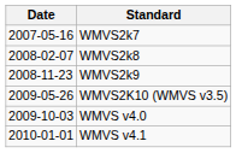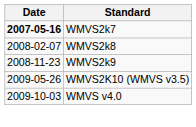 <table class="wikitable" style="text-align: left; float: right; margin: auto 0.5em">
 <tr>
 <th scope="col">Date</th>
 <th scope="col">Standard</th>
 </tr>
 <tr>
-<td>2007-05-16 </td>
+<td><strong>2007-05-16 </strong></td>
 <td>WMVS2k7</td>
 </tr>
 <tr>
 <td>2008-02-07 </td>
 <td>WMVS2k8</td>
 </tr>
 <tr>
 <td>2008-11-23 </td>
 <td>WMVS2k9</td>
 </tr>
 <tr>
 <td>2009-05-26 </td>
 <td>WMVS2K10 (WMVS v3.5)</td>
 </tr>
 <tr>
 <td>2009-10-03 </td>
 <td>WMVS v4.0</td>
 </tr>
-<tr>
-<td>2010-01-01 </td>
-<td>WMVS v4.1</td>
-</tr>
 </table>
